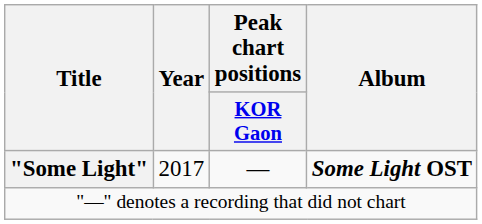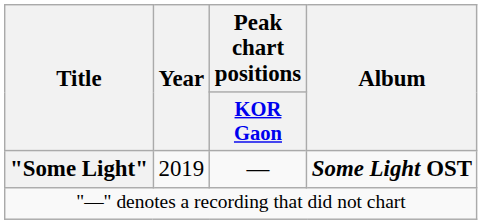 <table class="wikitable plainrowheaders" style="text-align:center">
 <tr>
 <th scope="col" rowspan="2">Title</th>
 <th scope="col" rowspan="2">Year</th>
 <th scope="col">Peak chart<br>positions</th>
 <th scope="col" rowspan="2">Album</th>
 </tr>
 <tr>
 <th scope="col" style="font-size:90%; width:2.5em"><a href='#'>KOR<br>Gaon</a></th>
 </tr>
 <tr>
 <th scope="row">"Some Light"<br></th>
-<td>2017</td>
+<td>2019</td>
 <td>—</td>
 <td><strong><em>Some Light</em> OST</strong></td>
 </tr>
 <tr>
 <td colspan="4" style="font-size:85%">"—" denotes a recording that did not chart</td>
 </tr>
 </table>
